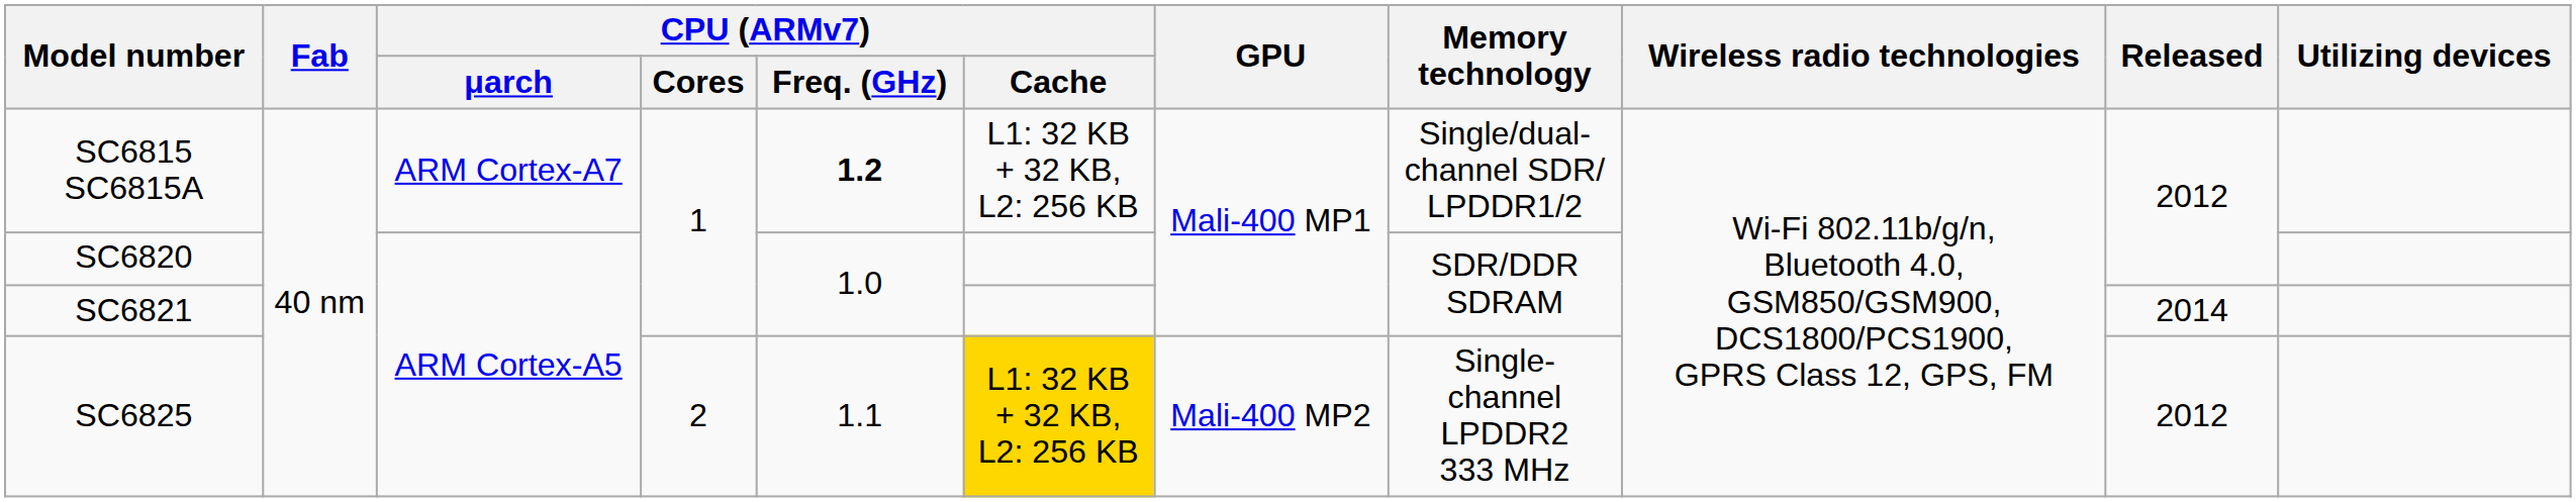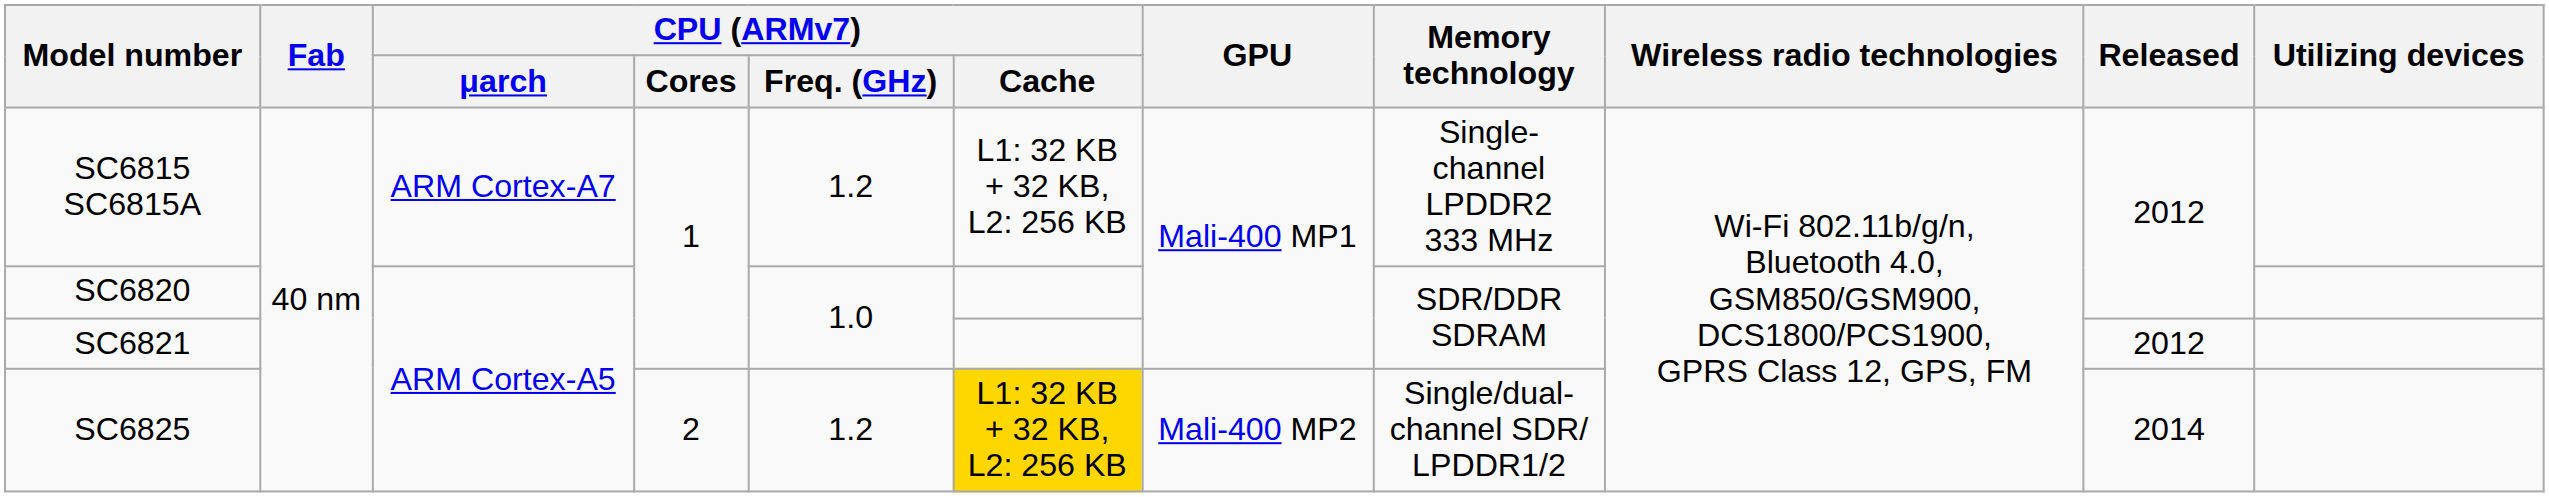 <table class="wikitable" style="width:100%; text-align:center">
 <tr>
 <th rowspan="2">Model number</th>
 <th rowspan="2"><a href='#'>Fab</a></th>
 <th colspan="4"><a href='#'>CPU</a> (<a href='#'>ARMv7</a>)</th>
 <th rowspan="2">GPU</th>
 <th rowspan="2">Memory <br>technology</th>
 <th rowspan="2">Wireless radio technologies</th>
 <th rowspan="2">Released</th>
 <th rowspan="2">Utilizing devices</th>
 </tr>
 <tr>
 <th><a href='#'>μarch</a></th>
 <th>Cores</th>
 <th>Freq. (<a href='#'>GHz</a>)</th>
 <th>Cache</th>
 </tr>
 <tr>
 <td>SC6815<br>SC6815A</td>
 <td rowspan="4">40 nm</td>
 <td><a href='#'>ARM Cortex-A7</a></td>
 <td rowspan="3">1</td>
-<td><strong>1.2</strong></td>
+<td>1.2</td>
 <td>L1: 32 KB <br>+ 32 KB, <br>L2: 256 KB</td>
 <td rowspan="3"><a href='#'>Mali-400</a> MP1</td>
-<td>Single/dual-<br>channel SDR/<br>LPDDR1/2</td>
+<td>Single-<br>channel <br>LPDDR2 <br>333 MHz</td>
 <td rowspan="4">Wi-Fi 802.11b/g/n, <br>Bluetooth 4.0, <br>GSM850/GSM900,<br>DCS1800/PCS1900,<br>GPRS Class 12, GPS, FM</td>
 <td rowspan="2">2012</td>
 <td></td>
 </tr>
 <tr>
 <td>SC6820</td>
 <td rowspan="3"><a href='#'>ARM Cortex-A5</a></td>
 <td rowspan="2">1.0</td>
 <td></td>
 <td rowspan="2">SDR/DDR <br>SDRAM</td>
 <td></td>
 </tr>
 <tr>
 <td>SC6821</td>
 <td></td>
-<td>2014</td>
+<td>2012</td>
 <td></td>
 </tr>
 <tr>
 <td>SC6825</td>
 <td>2</td>
-<td>1.1</td>
+<td>1.2</td>
 <td style="background: gold;">L1: 32 KB <br>+ 32 KB, <br>L2: 256 KB</td>
 <td><a href='#'>Mali-400</a> MP2</td>
-<td>Single-<br>channel <br>LPDDR2 <br>333 MHz</td>
-<td>2012</td>
+<td>Single/dual-<br>channel SDR/<br>LPDDR1/2</td>
+<td>2014</td>
 <td></td>
 </tr>
 </table>
